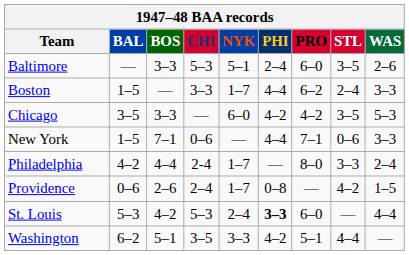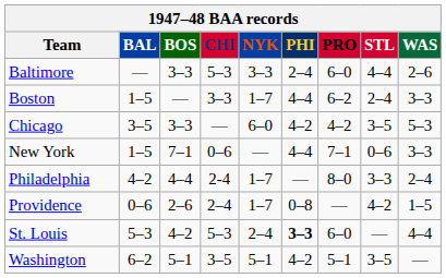 <table class="wikitable" style="font-size:95%; text-align:center;">
 <tr>
 <th colspan=12>1947–48 BAA records</th>
 </tr>
 <tr>
 <th width=100>Team</th>
 <th style="background: #003DA5;color:#FFFFFF;width=35">BAL</th>
 <th style="background:#006400;color:#FFFFFF;width=35">BOS</th>
 <th style="background:#D50032;color:#22356A;width=35">CHI</th>
 <th style="background:#003EA4;color:#E85109;width=35">NYK</th>
 <th style="background:#002F6C;color:#FFC72C;width=35">PHI</th>
 <th style="background:#D40032;color:#000000;width=35">PRO</th>
 <th style="background:#D40032;color:#FFFFFF;width=35">STL</th>
 <th style="background:#046B38;color:#FFFFFF;width=35">WAS</th>
 </tr>
 <tr>
 <td style="text-align:left;"><a href='#'>Baltimore</a></td>
 <td>—</td>
 <td>3–3</td>
 <td>5–3</td>
-<td>5–1</td>
+<td>3–3</td>
 <td>2–4</td>
 <td>6–0</td>
-<td>3–5</td>
+<td>4–4</td>
 <td>2–6</td>
 </tr>
 <tr>
 <td style="text-align:left;"><a href='#'>Boston</a></td>
 <td>1–5</td>
 <td>—</td>
 <td>3–3</td>
 <td>1–7</td>
 <td>4–4</td>
 <td>6–2</td>
 <td>2–4</td>
 <td>3–3</td>
 </tr>
 <tr>
 <td style="text-align:left;"><a href='#'>Chicago</a></td>
 <td>3–5</td>
 <td>3–3</td>
 <td>—</td>
 <td>6–0</td>
 <td>4–2</td>
 <td>4–2</td>
 <td>3–5</td>
 <td>5–3</td>
 </tr>
 <tr>
 <td style="text-align:left;">New York</td>
 <td>1–5</td>
 <td>7–1</td>
 <td>0–6</td>
 <td>—</td>
 <td>4–4</td>
 <td>7–1</td>
 <td>0–6</td>
 <td>3–3</td>
 </tr>
 <tr>
 <td style="text-align:left;"><a href='#'>Philadelphia</a></td>
 <td>4–2</td>
 <td>4–4</td>
 <td>2-4</td>
 <td>1–7</td>
 <td>—</td>
 <td>8–0</td>
 <td>3–3</td>
 <td>2–4</td>
 </tr>
 <tr>
 <td style="text-align:left;"><a href='#'>Providence</a></td>
 <td>0–6</td>
 <td>2–6</td>
 <td>2–4</td>
 <td>1–7</td>
 <td>0–8</td>
 <td>—</td>
 <td>4–2</td>
 <td>1–5</td>
 </tr>
 <tr>
 <td style="text-align:left;"><a href='#'>St. Louis</a></td>
 <td>5–3</td>
 <td>4–2</td>
 <td>5–3</td>
 <td>2–4</td>
 <td><strong>3–3</strong></td>
 <td>6–0</td>
 <td>—</td>
 <td>4–4</td>
 </tr>
 <tr>
 <td style="text-align:left;"><a href='#'>Washington</a></td>
 <td>6–2</td>
 <td>5–1</td>
 <td>3–5</td>
-<td>3–3</td>
+<td>5–1</td>
 <td>4–2</td>
 <td>5–1</td>
-<td>4–4</td>
+<td>3–5</td>
 <td>—</td>
 </tr>
 </table>
